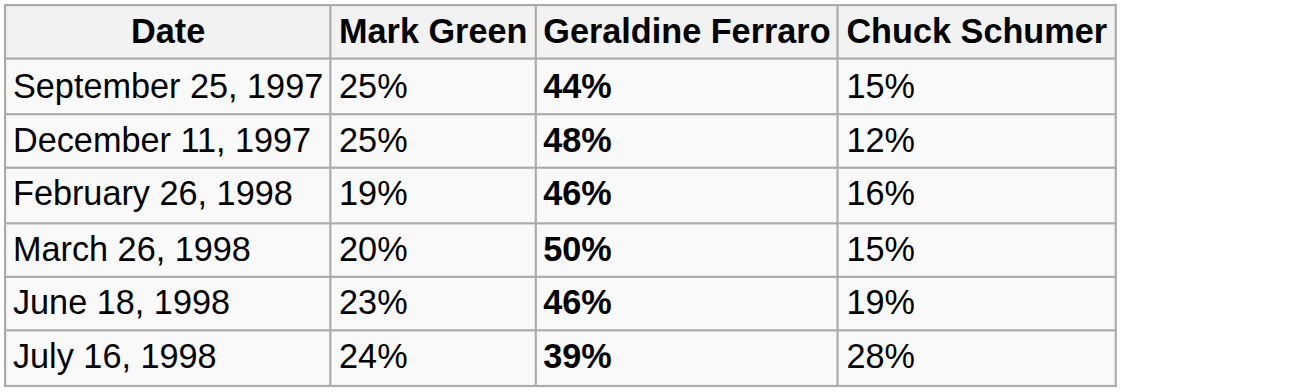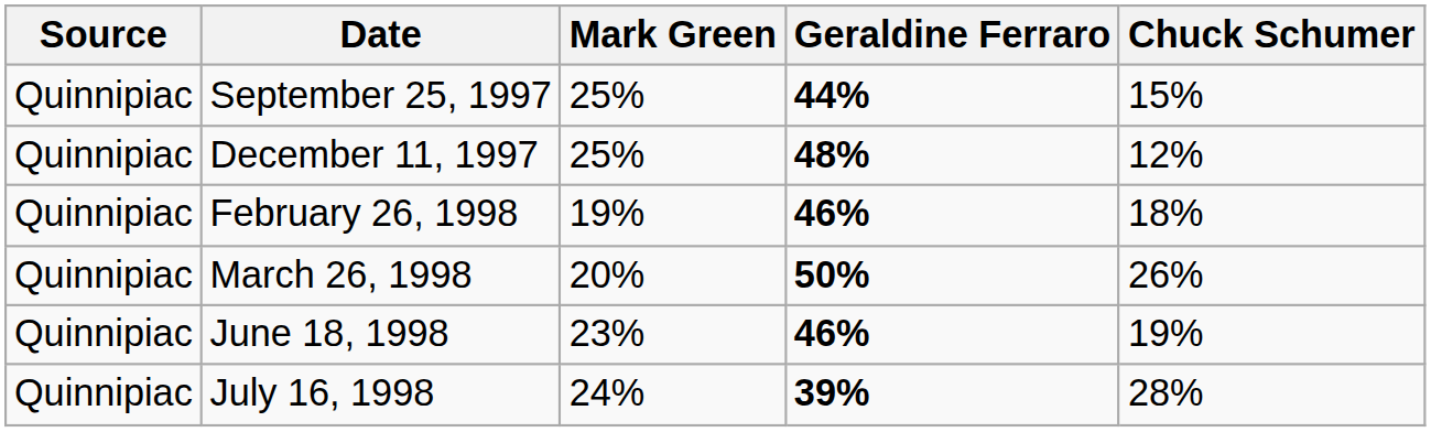 <table class="wikitable">
 <tr>
+<th>Source</th>
 <th>Date</th>
 <th>Mark Green</th>
 <th>Geraldine Ferraro</th>
 <th>Chuck Schumer</th>
 </tr>
 <tr>
+<td>Quinnipiac</td>
 <td>September 25, 1997</td>
 <td>25%</td>
 <td><strong>44%</strong></td>
 <td>15%</td>
 </tr>
 <tr>
+<td>Quinnipiac</td>
 <td>December 11, 1997</td>
 <td>25%</td>
 <td><strong>48%</strong></td>
 <td>12%</td>
 </tr>
 <tr>
+<td>Quinnipiac</td>
 <td>February 26, 1998</td>
 <td>19%</td>
 <td><strong>46%</strong></td>
-<td>16%</td>
+<td>18%</td>
 </tr>
 <tr>
+<td>Quinnipiac</td>
 <td>March 26, 1998</td>
 <td>20%</td>
 <td><strong>50%</strong></td>
-<td>15%</td>
+<td>26%</td>
 </tr>
 <tr>
+<td>Quinnipiac</td>
 <td>June 18, 1998</td>
 <td>23%</td>
 <td><strong>46%</strong></td>
 <td>19%</td>
 </tr>
 <tr>
+<td>Quinnipiac</td>
 <td>July 16, 1998</td>
 <td>24%</td>
 <td><strong>39%</strong></td>
 <td>28%</td>
 </tr>
 </table>
